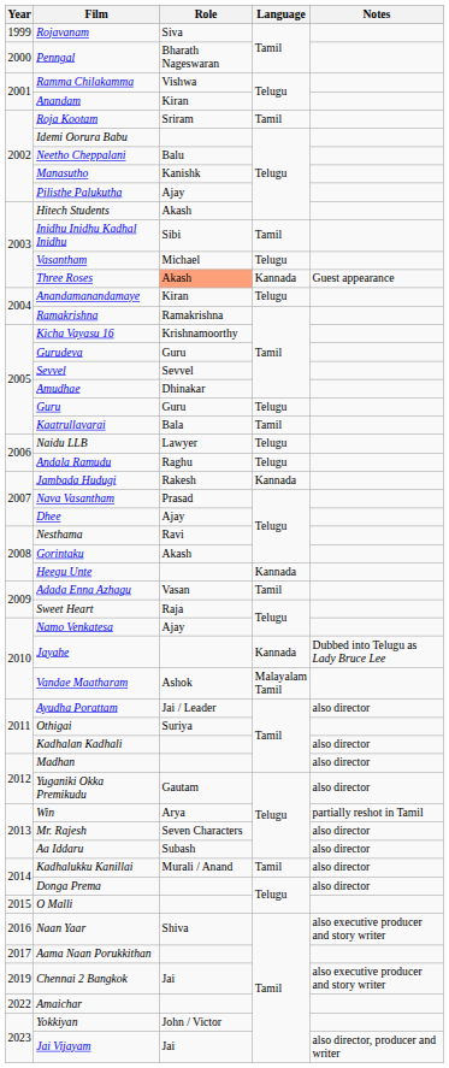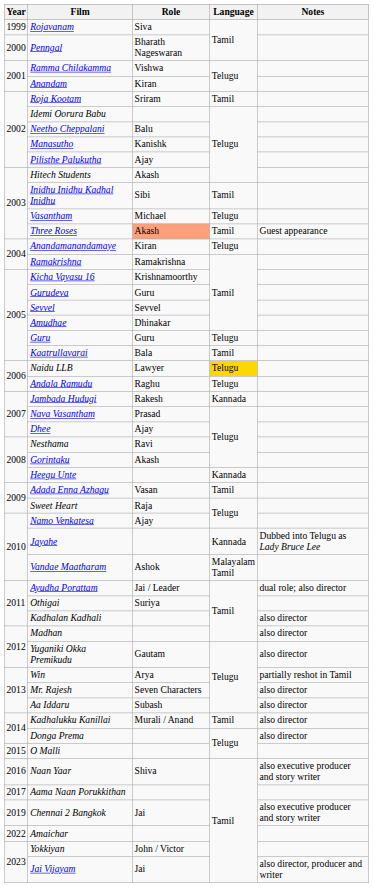 <table class="wikitable">
 <tr style="background:#ccc; text-align:center;">
 <th>Year</th>
 <th>Film</th>
 <th>Role</th>
 <th>Language</th>
 <th>Notes</th>
 </tr>
 <tr>
 <td>1999</td>
 <td><em><a href='#'>Rojavanam</a></em></td>
 <td>Siva</td>
 <td rowspan="2">Tamil</td>
 <td></td>
 </tr>
 <tr>
 <td>2000</td>
 <td><em><a href='#'>Penngal</a></em></td>
 <td>Bharath Nageswaran</td>
 <td></td>
 </tr>
 <tr>
 <td rowspan="2">2001</td>
 <td><em><a href='#'>Ramma Chilakamma</a></em></td>
 <td>Vishwa</td>
 <td rowspan="2">Telugu</td>
 <td></td>
 </tr>
 <tr>
 <td><em><a href='#'>Anandam</a></em></td>
 <td>Kiran</td>
 <td></td>
 </tr>
 <tr>
 <td rowspan="5">2002</td>
 <td><em><a href='#'>Roja Kootam</a></em></td>
 <td>Sriram</td>
 <td>Tamil</td>
 <td></td>
 </tr>
 <tr>
 <td><em>Idemi Oorura Babu</em></td>
 <td></td>
 <td rowspan="5">Telugu</td>
 <td></td>
 </tr>
 <tr>
 <td><em><a href='#'>Neetho Cheppalani</a></em></td>
 <td>Balu</td>
 <td></td>
 </tr>
 <tr>
 <td><em><a href='#'>Manasutho</a></em></td>
 <td>Kanishk</td>
 <td></td>
 </tr>
 <tr>
 <td><em><a href='#'>Pilisthe Palukutha</a></em></td>
 <td>Ajay</td>
 <td></td>
 </tr>
 <tr>
 <td rowspan="4">2003</td>
 <td><em>Hitech Students</em></td>
 <td>Akash</td>
 <td></td>
 </tr>
 <tr>
 <td><em><a href='#'>Inidhu Inidhu Kadhal Inidhu</a></em></td>
 <td>Sibi</td>
 <td>Tamil</td>
 <td></td>
 </tr>
 <tr>
 <td><em><a href='#'>Vasantham</a></em></td>
 <td>Michael</td>
 <td>Telugu</td>
 <td></td>
 </tr>
 <tr>
 <td><em><a href='#'>Three Roses</a></em></td>
 <td style="background: lightsalmon;">Akash</td>
-<td>Kannada</td>
+<td>Tamil</td>
 <td>Guest appearance</td>
 </tr>
 <tr>
 <td rowspan="2">2004</td>
 <td><em><a href='#'>Anandamanandamaye</a></em></td>
 <td>Kiran</td>
 <td>Telugu</td>
 <td></td>
 </tr>
 <tr>
 <td><em><a href='#'>Ramakrishna</a></em></td>
 <td>Ramakrishna</td>
 <td rowspan="5">Tamil</td>
 <td></td>
 </tr>
 <tr>
 <td rowspan="6">2005</td>
 <td><em><a href='#'>Kicha Vayasu 16</a></em></td>
 <td>Krishnamoorthy</td>
 <td></td>
 </tr>
 <tr>
 <td><em><a href='#'>Gurudeva</a></em></td>
 <td>Guru</td>
 <td></td>
 </tr>
 <tr>
 <td><em><a href='#'>Sevvel</a></em></td>
 <td>Sevvel</td>
 <td></td>
 </tr>
 <tr>
 <td><em><a href='#'>Amudhae</a></em></td>
 <td>Dhinakar</td>
 <td></td>
 </tr>
 <tr>
 <td><em><a href='#'>Guru</a></em></td>
 <td>Guru</td>
 <td>Telugu</td>
 <td></td>
 </tr>
 <tr>
 <td><em><a href='#'>Kaatrullavarai</a></em></td>
 <td>Bala</td>
 <td>Tamil</td>
 <td></td>
 </tr>
 <tr>
 <td rowspan="2">2006</td>
 <td><em>Naidu LLB</em></td>
 <td>Lawyer</td>
-<td>Telugu</td>
+<td style="background: gold;">Telugu</td>
 <td></td>
 </tr>
 <tr>
 <td><em><a href='#'>Andala Ramudu</a></em></td>
 <td>Raghu</td>
 <td>Telugu</td>
 <td></td>
 </tr>
 <tr>
 <td rowspan="3">2007</td>
 <td><em><a href='#'>Jambada Hudugi</a></em></td>
 <td>Rakesh</td>
 <td>Kannada</td>
 <td></td>
 </tr>
 <tr>
 <td><em><a href='#'>Nava Vasantham</a></em></td>
 <td>Prasad</td>
 <td rowspan="4">Telugu</td>
 <td></td>
 </tr>
 <tr>
 <td><em><a href='#'>Dhee</a></em></td>
 <td>Ajay</td>
 <td></td>
 </tr>
 <tr>
 <td rowspan="3">2008</td>
 <td><em>Nesthama</em></td>
 <td>Ravi</td>
 <td></td>
 </tr>
 <tr>
 <td><em><a href='#'>Gorintaku</a></em></td>
 <td>Akash</td>
 <td></td>
 </tr>
 <tr>
 <td><em><a href='#'>Heegu Unte</a></em></td>
 <td></td>
 <td>Kannada</td>
 <td></td>
 </tr>
 <tr>
 <td rowspan="2">2009</td>
 <td><em><a href='#'>Adada Enna Azhagu</a></em></td>
 <td>Vasan</td>
 <td>Tamil</td>
 <td></td>
 </tr>
 <tr>
 <td><em>Sweet Heart</em></td>
 <td>Raja</td>
 <td rowspan="2">Telugu</td>
 <td></td>
 </tr>
 <tr>
 <td rowspan="3">2010</td>
 <td><em><a href='#'>Namo Venkatesa</a></em></td>
 <td>Ajay</td>
 <td></td>
 </tr>
 <tr>
 <td><em><a href='#'>Jayahe</a></em></td>
 <td></td>
 <td>Kannada</td>
 <td>Dubbed into Telugu as <em>Lady Bruce Lee</em></td>
 </tr>
 <tr>
 <td><em><a href='#'>Vandae Maatharam</a></em></td>
 <td>Ashok</td>
 <td>Malayalam<br> Tamil</td>
 <td></td>
 </tr>
 <tr>
 <td rowspan="3">2011</td>
 <td><em><a href='#'>Ayudha Porattam</a></em></td>
 <td>Jai / Leader</td>
 <td rowspan="4">Tamil</td>
-<td>also director</td>
+<td>dual role; also director</td>
 </tr>
 <tr>
 <td><em>Othigai</em></td>
 <td>Suriya</td>
 <td></td>
 </tr>
 <tr>
 <td><em>Kadhalan Kadhali</em></td>
 <td></td>
 <td>also director</td>
 </tr>
 <tr>
 <td rowspan="2">2012</td>
 <td><em>Madhan</em></td>
 <td></td>
 <td>also director</td>
 </tr>
 <tr>
 <td><em>Yuganiki Okka Premikudu</em></td>
 <td>Gautam</td>
 <td rowspan="4">Telugu</td>
 <td>also director</td>
 </tr>
 <tr>
 <td rowspan="3">2013</td>
 <td><em>Win</em></td>
 <td>Arya</td>
 <td>partially reshot in Tamil</td>
 </tr>
 <tr>
 <td><em>Mr. Rajesh</em></td>
 <td>Seven Characters</td>
 <td>also director</td>
 </tr>
 <tr>
 <td><em>Aa Iddaru</em></td>
 <td>Subash</td>
 <td>also director</td>
 </tr>
 <tr>
 <td rowspan="2">2014</td>
 <td><em>Kadhalukku Kanillai</em></td>
 <td>Murali / Anand</td>
 <td>Tamil</td>
 <td>also director</td>
 </tr>
 <tr>
 <td><em>Donga Prema</em></td>
 <td></td>
 <td rowspan="2">Telugu</td>
 <td>also director</td>
 </tr>
 <tr>
 <td>2015</td>
 <td><em>O Malli</em></td>
 <td></td>
 <td></td>
 </tr>
 <tr>
 <td>2016</td>
 <td><em>Naan Yaar</em></td>
 <td>Shiva</td>
 <td rowspan="6">Tamil</td>
 <td>also executive producer and story writer</td>
 </tr>
 <tr>
 <td>2017</td>
 <td><em>Aama Naan Porukkithan</em></td>
 <td></td>
 <td></td>
 </tr>
 <tr>
 <td rowspan="1">2019</td>
 <td><em>Chennai 2 Bangkok</em></td>
 <td>Jai</td>
 <td>also executive producer and story writer</td>
 </tr>
 <tr>
 <td rowspan="1">2022</td>
 <td><em>Amaichar</em></td>
 <td></td>
 <td></td>
 </tr>
 <tr>
 <td rowspan="2">2023</td>
 <td><em>Yokkiyan</em></td>
 <td>John / Victor</td>
 <td></td>
 </tr>
 <tr>
 <td><em><a href='#'>Jai Vijayam</a></em></td>
 <td>Jai</td>
 <td>also director, producer and writer</td>
 </tr>
 </table>
